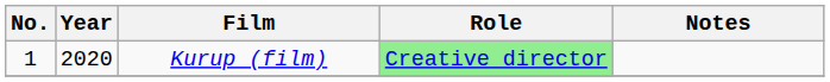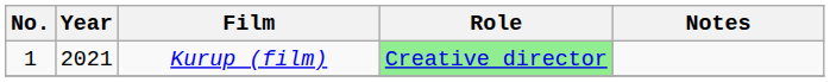 <table class="wikitable" style="text-align:center;font-size:100%;">
 <tr>
 <th>No.</th>
 <th>Year</th>
 <th width=150>Film</th>
 <th>Role</th>
 <th style="width: 120px;">Notes</th>
 </tr>
 <tr>
 <td>1</td>
-<td>2020</td>
+<td>2021</td>
 <td><em><a href='#'>Kurup (film) </a></em></td>
 <td style="background: lightgreen;"><a href='#'>Creative director</a></td>
 <td></td>
 </tr>
 <tr>
 </tr>
 </table>
